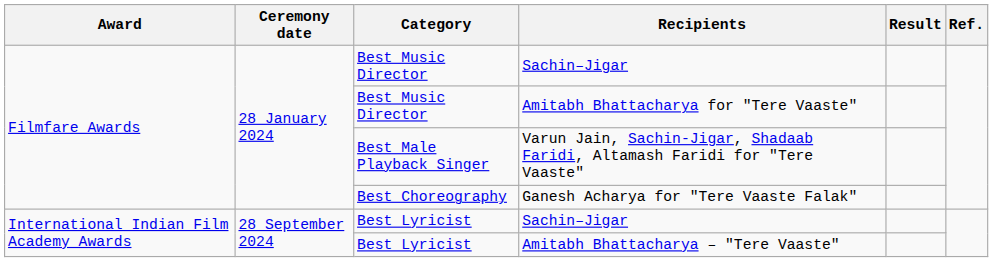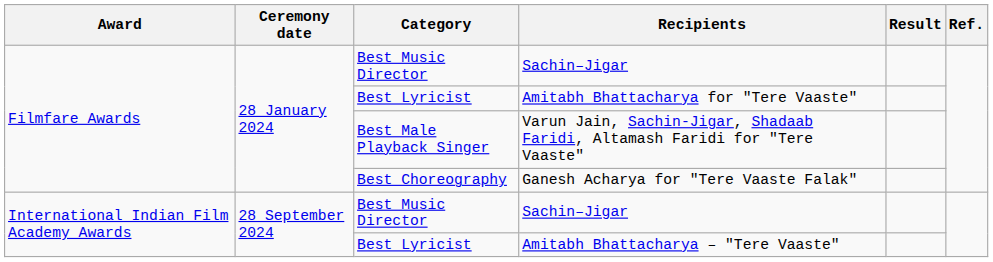 <table class="wikitable">
 <tr>
 <th>Award</th>
 <th>Ceremony date</th>
 <th>Category</th>
 <th>Recipients</th>
 <th>Result</th>
 <th>Ref.</th>
 </tr>
 <tr>
 <td rowspan="4"><a href='#'>Filmfare Awards</a></td>
 <td rowspan="4"><a href='#'>28 January 2024</a></td>
 <td><a href='#'>Best Music Director</a></td>
 <td><a href='#'>Sachin–Jigar</a></td>
 <td></td>
 <td rowspan="4"></td>
 </tr>
 <tr>
-<td><a href='#'>Best Music Director</a></td>
+<td><a href='#'>Best Lyricist</a></td>
 <td><a href='#'>Amitabh Bhattacharya</a> for "Tere Vaaste"</td>
 <td></td>
 </tr>
 <tr>
 <td><a href='#'>Best Male Playback Singer</a></td>
 <td>Varun Jain, <a href='#'>Sachin-Jigar</a>, <a href='#'>Shadaab Faridi</a>, Altamash Faridi for "Tere Vaaste"</td>
 <td></td>
 </tr>
 <tr>
 <td><a href='#'>Best Choreography</a></td>
 <td>Ganesh Acharya for "Tere Vaaste Falak"</td>
 <td></td>
 </tr>
 <tr>
 <td rowspan="2"><a href='#'>International Indian Film Academy Awards</a></td>
 <td rowspan="2"><a href='#'>28 September 2024</a></td>
-<td><a href='#'>Best Lyricist</a></td>
+<td><a href='#'>Best Music Director</a></td>
 <td><a href='#'>Sachin–Jigar</a></td>
 <td></td>
 <td rowspan="2"><br><br></td>
 </tr>
 <tr>
 <td><a href='#'>Best Lyricist</a></td>
 <td><a href='#'>Amitabh Bhattacharya</a> – "Tere Vaaste"</td>
 <td></td>
 </tr>
 </table>
